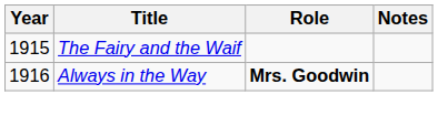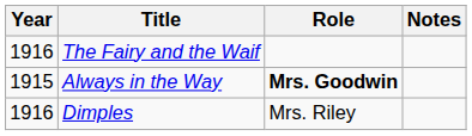 <table class="wikitable sortable">
 <tr>
 <th>Year</th>
 <th>Title</th>
 <th>Role</th>
 <th class="unsortable">Notes</th>
 </tr>
 <tr>
-<td>1915</td>
+<td>1916</td>
 <td><em><a href='#'>The Fairy and the Waif</a></em></td>
 <td></td>
 <td></td>
 </tr>
 <tr>
-<td>1916</td>
+<td>1915</td>
 <td><em><a href='#'>Always in the Way</a></em></td>
 <td><strong>Mrs. Goodwin</strong></td>
 <td></td>
 </tr>
+<tr>
+<td>1916</td>
+<td><em><a href='#'>Dimples</a></em></td>
+<td>Mrs. Riley</td>
+<td></td>
+</tr>
 </table>
